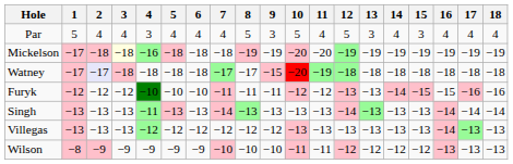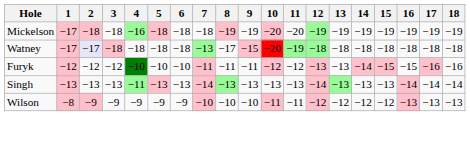 <table class="wikitable" style="text-align:center">
 <tr>
 <th>Hole</th>
 <th>1</th>
 <th>2</th>
 <th>3</th>
 <th>4</th>
 <th>5</th>
 <th>6</th>
 <th>7</th>
 <th>8</th>
 <th>9</th>
 <th>10</th>
 <th>11</th>
 <th>12</th>
 <th>13</th>
 <th>14</th>
 <th>15</th>
 <th>16</th>
 <th>17</th>
 <th>18</th>
 </tr>
 <tr>
-<td>Par</td>
-<td>5</td>
-<td>4</td>
-<td>4</td>
-<td>3</td>
-<td>4</td>
-<td>4</td>
-<td>4</td>
-<td>5</td>
-<td>3</td>
-<td>5</td>
-<td>4</td>
-<td>5</td>
-<td>3</td>
-<td>4</td>
-<td>3</td>
-<td>4</td>
-<td>4</td>
-<td>4</td>
-</tr>
-<tr>
 <td align=left> Mickelson</td>
 <td style="background: Pink;">−17</td>
 <td style="background: Pink;">−18</td>
-<td style="background: lightyellow;">−18</td>
+<td>−18</td>
 <td style="background: PaleGreen;">−16</td>
 <td style="background: Pink;">−18</td>
 <td>−18</td>
 <td>−18</td>
 <td style="background: Pink;">−19</td>
 <td>−19</td>
 <td style="background: Pink;">−20</td>
 <td>−20</td>
 <td style="background: PaleGreen;">−19</td>
 <td>−19</td>
 <td>−19</td>
 <td>−19</td>
 <td>−19</td>
 <td>−19</td>
 <td>−19</td>
 </tr>
 <tr>
 <td align=left> Watney</td>
 <td style="background: Pink;">−17</td>
 <td style="background: lavender;">−17</td>
 <td style="background: Pink;">−18</td>
 <td>−18</td>
 <td>−18</td>
 <td>−18</td>
-<td style="background: PaleGreen;">−17</td>
+<td style="background: PaleGreen;">−13</td>
 <td>−17</td>
 <td style="background: Pink;">−15</td>
 <td style="background: Red;">−20</td>
 <td style="background: PaleGreen;">−19</td>
 <td style="background: PaleGreen;">−18</td>
 <td>−18</td>
 <td>−18</td>
 <td>−18</td>
 <td>−18</td>
 <td>−18</td>
 <td>−18</td>
 </tr>
 <tr>
 <td align=left> Furyk</td>
 <td style="background: Pink;">−12</td>
 <td>−12</td>
 <td>−12</td>
 <td style="background: Green;">−10</td>
 <td>−10</td>
 <td>−10</td>
 <td style="background: Pink;">−11</td>
 <td>−11</td>
 <td>−11</td>
 <td style="background: Pink;">−12</td>
 <td>−12</td>
 <td style="background: Pink;">−13</td>
 <td>−13</td>
 <td style="background: Pink;">−14</td>
 <td style="background: Pink;">−15</td>
 <td>−15</td>
 <td style="background: Pink;">−16</td>
 <td>−16</td>
 </tr>
 <tr>
 <td align=left> Singh</td>
 <td style="background: Pink;">−13</td>
 <td>−13</td>
 <td>−13</td>
 <td style="background: PaleGreen;">−11</td>
 <td style="background: Pink;">−13</td>
 <td>−13</td>
 <td style="background: Pink;">−14</td>
 <td style="background: PaleGreen;">−13</td>
 <td>−13</td>
 <td>−13</td>
 <td>−13</td>
 <td style="background: Pink;">−14</td>
 <td style="background: PaleGreen;">−13</td>
 <td>−13</td>
 <td>−13</td>
 <td style="background: Pink;">−14</td>
 <td>−14</td>
 <td>−14</td>
 </tr>
 <tr>
-<td align=left> Villegas</td>
-<td style="background: Pink;">−13</td>
-<td>−13</td>
-<td>−13</td>
-<td style="background: PaleGreen;">−12</td>
-<td>−12</td>
-<td>−12</td>
-<td>−12</td>
-<td>−12</td>
-<td>−12</td>
-<td style="background: Pink;">−13</td>
-<td>−13</td>
-<td>−13</td>
-<td>−13</td>
-<td>−13</td>
-<td>−13</td>
-<td style="background: Pink;">−14</td>
-<td style="background: PaleGreen;">−13</td>
-<td>−13</td>
-</tr>
-<tr>
 <td align=left> Wilson</td>
 <td style="background: Pink;">−8</td>
 <td style="background: Pink;">−9</td>
 <td>−9</td>
 <td>−9</td>
 <td>−9</td>
 <td>−9</td>
 <td style="background: Pink;">−10</td>
 <td>−10</td>
 <td>−10</td>
 <td style="background: Pink;">−11</td>
 <td>−11</td>
 <td style="background: Pink;">−12</td>
 <td>−12</td>
 <td>−12</td>
 <td>−12</td>
 <td style="background: Pink;">−13</td>
 <td>−13</td>
 <td>−13</td>
 </tr>
 </table>
